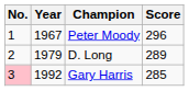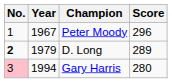 <table class="wikitable">
 <tr>
 <th>No.</th>
 <th>Year</th>
 <th>Champion</th>
 <th>Score</th>
 </tr>
 <tr>
 <td>1</td>
 <td>1967</td>
 <td><a href='#'>Peter Moody</a></td>
 <td>296</td>
 </tr>
 <tr>
-<td>2</td>
+<td><strong>2</strong></td>
 <td>1979</td>
 <td>D. Long</td>
 <td>289</td>
 </tr>
 <tr>
 <td style="background: pink;">3</td>
-<td>1992</td>
+<td>1994</td>
 <td> <a href='#'>Gary Harris</a></td>
-<td>285</td>
+<td>280</td>
 </tr>
 </table>
